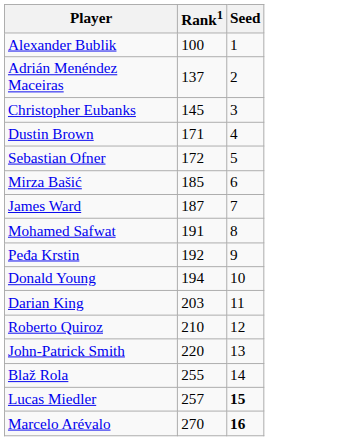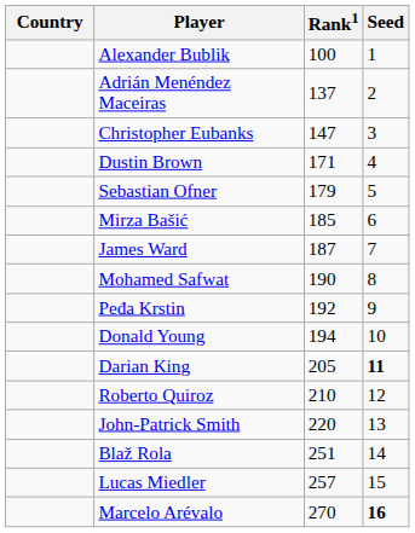 <table class="sortable wikitable">
 <tr>
+<th width="70">Country</th>
 <th width="175">Player</th>
 <th>Rank<sup>1</sup></th>
 <th>Seed</th>
 </tr>
 <tr>
+<td></td>
 <td><a href='#'>Alexander Bublik</a></td>
 <td>100</td>
 <td>1</td>
 </tr>
 <tr>
+<td></td>
 <td><a href='#'>Adrián Menéndez Maceiras</a></td>
 <td>137</td>
 <td>2</td>
 </tr>
 <tr>
+<td></td>
 <td><a href='#'>Christopher Eubanks</a></td>
-<td>145</td>
+<td>147</td>
 <td>3</td>
 </tr>
 <tr>
+<td></td>
 <td><a href='#'>Dustin Brown</a></td>
 <td>171</td>
 <td>4</td>
 </tr>
 <tr>
+<td></td>
 <td><a href='#'>Sebastian Ofner</a></td>
-<td>172</td>
+<td>179</td>
 <td>5</td>
 </tr>
 <tr>
+<td></td>
 <td><a href='#'>Mirza Bašić</a></td>
 <td>185</td>
 <td>6</td>
 </tr>
 <tr>
+<td></td>
 <td><a href='#'>James Ward</a></td>
 <td>187</td>
 <td>7</td>
 </tr>
 <tr>
+<td></td>
 <td><a href='#'>Mohamed Safwat</a></td>
-<td>191</td>
+<td>190</td>
 <td>8</td>
 </tr>
 <tr>
+<td></td>
 <td><a href='#'>Peđa Krstin</a></td>
 <td>192</td>
 <td>9</td>
 </tr>
 <tr>
+<td></td>
 <td><a href='#'>Donald Young</a></td>
 <td>194</td>
 <td>10</td>
 </tr>
 <tr>
+<td></td>
 <td><a href='#'>Darian King</a></td>
-<td>203</td>
-<td>11</td>
+<td>205</td>
+<td><strong>11</strong></td>
 </tr>
 <tr>
+<td></td>
 <td><a href='#'>Roberto Quiroz</a></td>
 <td>210</td>
 <td>12</td>
 </tr>
 <tr>
+<td></td>
 <td><a href='#'>John-Patrick Smith</a></td>
 <td>220</td>
 <td>13</td>
 </tr>
 <tr>
+<td></td>
 <td><a href='#'>Blaž Rola</a></td>
-<td>255</td>
+<td>251</td>
 <td>14</td>
 </tr>
 <tr>
+<td></td>
 <td><a href='#'>Lucas Miedler</a></td>
 <td>257</td>
-<td><strong>15</strong></td>
+<td>15</td>
 </tr>
 <tr>
+<td></td>
 <td><a href='#'>Marcelo Arévalo</a></td>
 <td>270</td>
 <td><strong>16</strong></td>
 </tr>
 </table>
